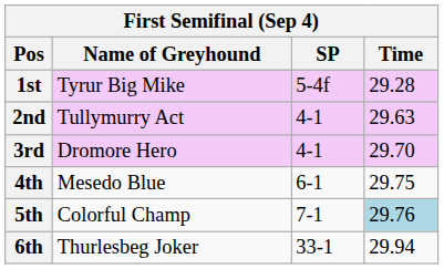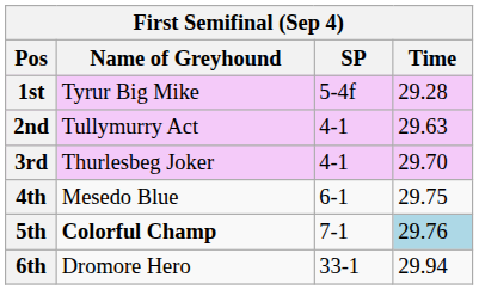 <table class="wikitable">
 <tr>
 <th colspan="6">First Semifinal (Sep 4)</th>
 </tr>
 <tr>
 <th width=30>Pos</th>
 <th width=180>Name of Greyhound</th>
 <th width=50>SP</th>
 <th width=50>Time</th>
 </tr>
 <tr style="background: #f4caf9;">
 <th>1st</th>
 <td>Tyrur Big Mike</td>
 <td>5-4f</td>
 <td>29.28</td>
 </tr>
 <tr style="background: #f4caf9;">
 <th>2nd</th>
 <td>Tullymurry Act</td>
 <td>4-1</td>
 <td>29.63</td>
 </tr>
 <tr style="background: #f4caf9;">
 <th>3rd</th>
-<td>Dromore Hero</td>
+<td>Thurlesbeg Joker</td>
 <td>4-1</td>
 <td>29.70</td>
 </tr>
 <tr>
 <th>4th</th>
 <td>Mesedo Blue</td>
 <td>6-1</td>
 <td>29.75</td>
 </tr>
 <tr>
 <th>5th</th>
-<td>Colorful Champ</td>
+<td><strong>Colorful Champ</strong></td>
 <td>7-1</td>
 <td style="background: lightblue;">29.76</td>
 </tr>
 <tr>
 <th>6th</th>
-<td>Thurlesbeg Joker</td>
+<td>Dromore Hero</td>
 <td>33-1</td>
 <td>29.94</td>
 </tr>
 </table>
